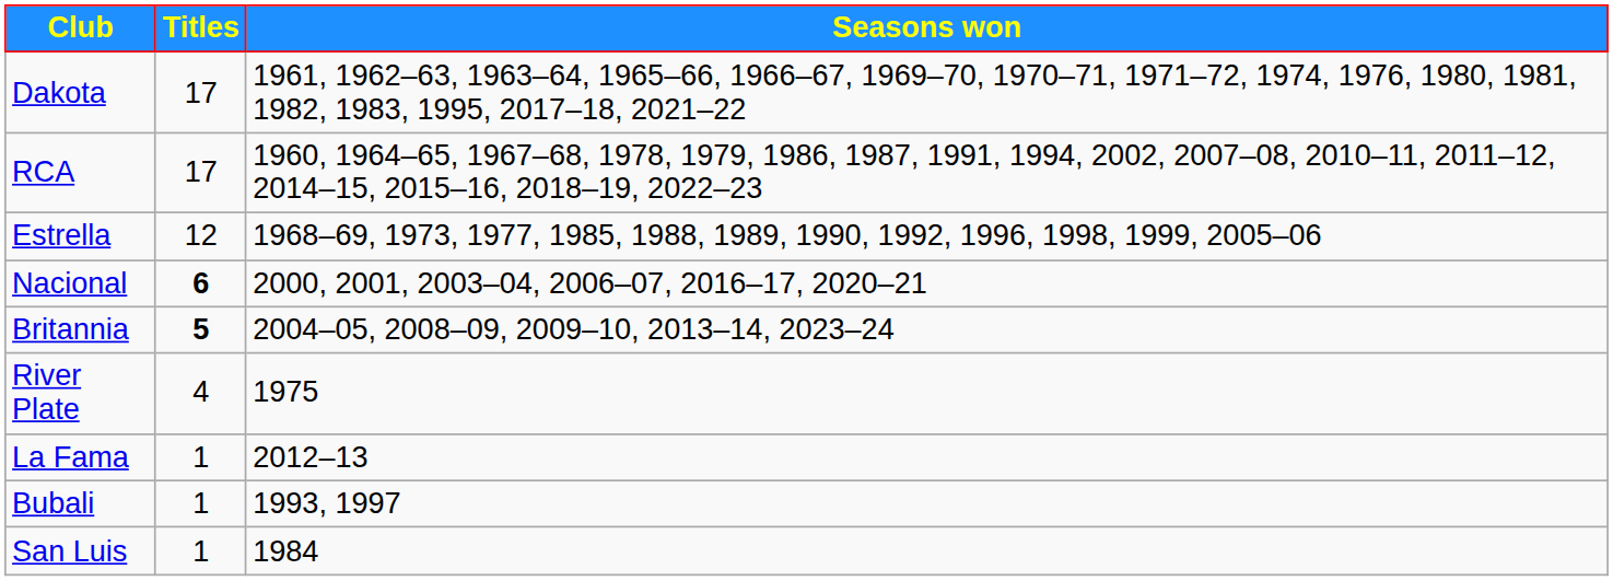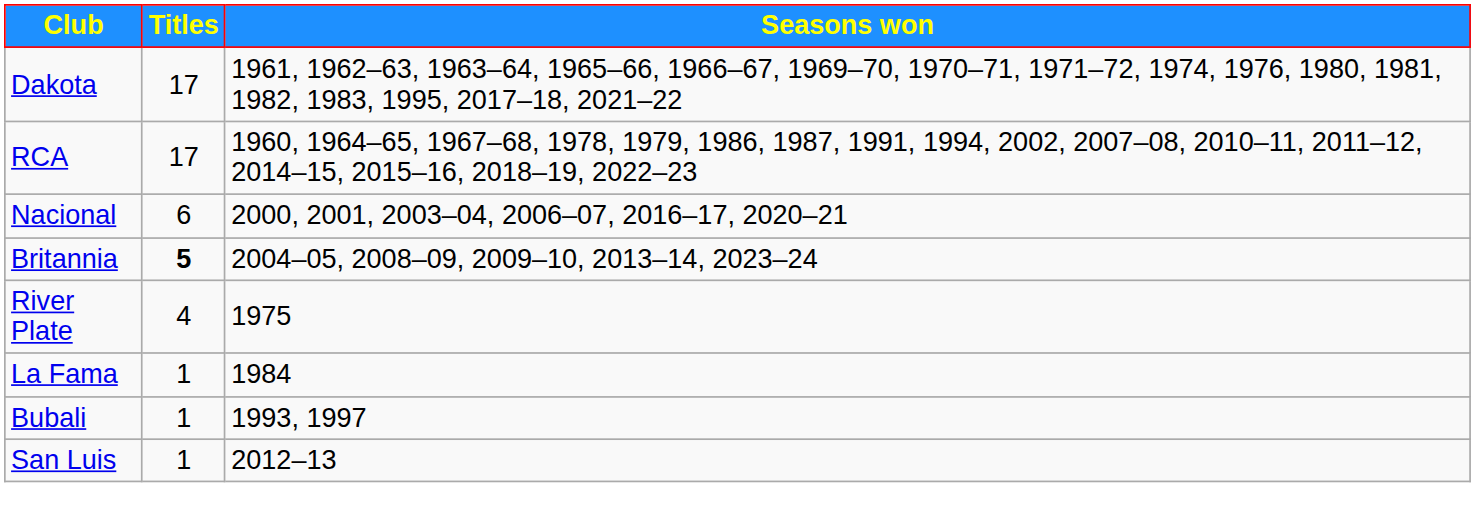 <table class="wikitable sortable plainrowheaders">
 <tr>
 <th scope=col style="background:dodgerblue; color:yellow; border:1px solid red;">Club</th>
 <th scope=col style="background:dodgerblue; color:yellow; border:1px solid red;">Titles</th>
 <th scope=col style="background:dodgerblue; color:yellow; border:1px solid red;">Seasons won</th>
 </tr>
 <tr>
 <td><a href='#'>Dakota</a></td>
 <td align=center>17</td>
 <td>1961, 1962–63, 1963–64, 1965–66, 1966–67, 1969–70, 1970–71, 1971–72, 1974, 1976, 1980, 1981, 1982, 1983, 1995, 2017–18, 2021–22</td>
 </tr>
 <tr>
 <td><a href='#'>RCA</a></td>
 <td align=center>17</td>
 <td>1960, 1964–65, 1967–68, 1978, 1979, 1986, 1987, 1991, 1994, 2002, 2007–08, 2010–11, 2011–12, 2014–15, 2015–16, 2018–19, 2022–23</td>
 </tr>
 <tr>
-<td><a href='#'>Estrella</a></td>
-<td align=center>12</td>
-<td>1968–69, 1973, 1977, 1985, 1988, 1989, 1990, 1992, 1996, 1998, 1999, 2005–06</td>
-</tr>
-<tr>
 <td><a href='#'>Nacional</a></td>
-<td align=center><strong>6</strong></td>
+<td align=center>6</td>
 <td>2000, 2001, 2003–04, 2006–07, 2016–17, 2020–21</td>
 </tr>
 <tr>
 <td><a href='#'>Britannia</a></td>
 <td align=center><strong>5</strong></td>
 <td>2004–05, 2008–09, 2009–10, 2013–14, 2023–24</td>
 </tr>
 <tr>
 <td><a href='#'>River Plate</a></td>
 <td align=center>4</td>
 <td>1975</td>
 </tr>
 <tr>
 <td><a href='#'>La Fama</a></td>
 <td align=center>1</td>
-<td>2012–13</td>
+<td>1984</td>
 </tr>
 <tr>
 <td><a href='#'>Bubali</a></td>
 <td align=center>1</td>
 <td>1993, 1997</td>
 </tr>
 <tr>
 <td><a href='#'>San Luis</a></td>
 <td align=center>1</td>
-<td>1984</td>
+<td>2012–13</td>
 </tr>
 </table>
